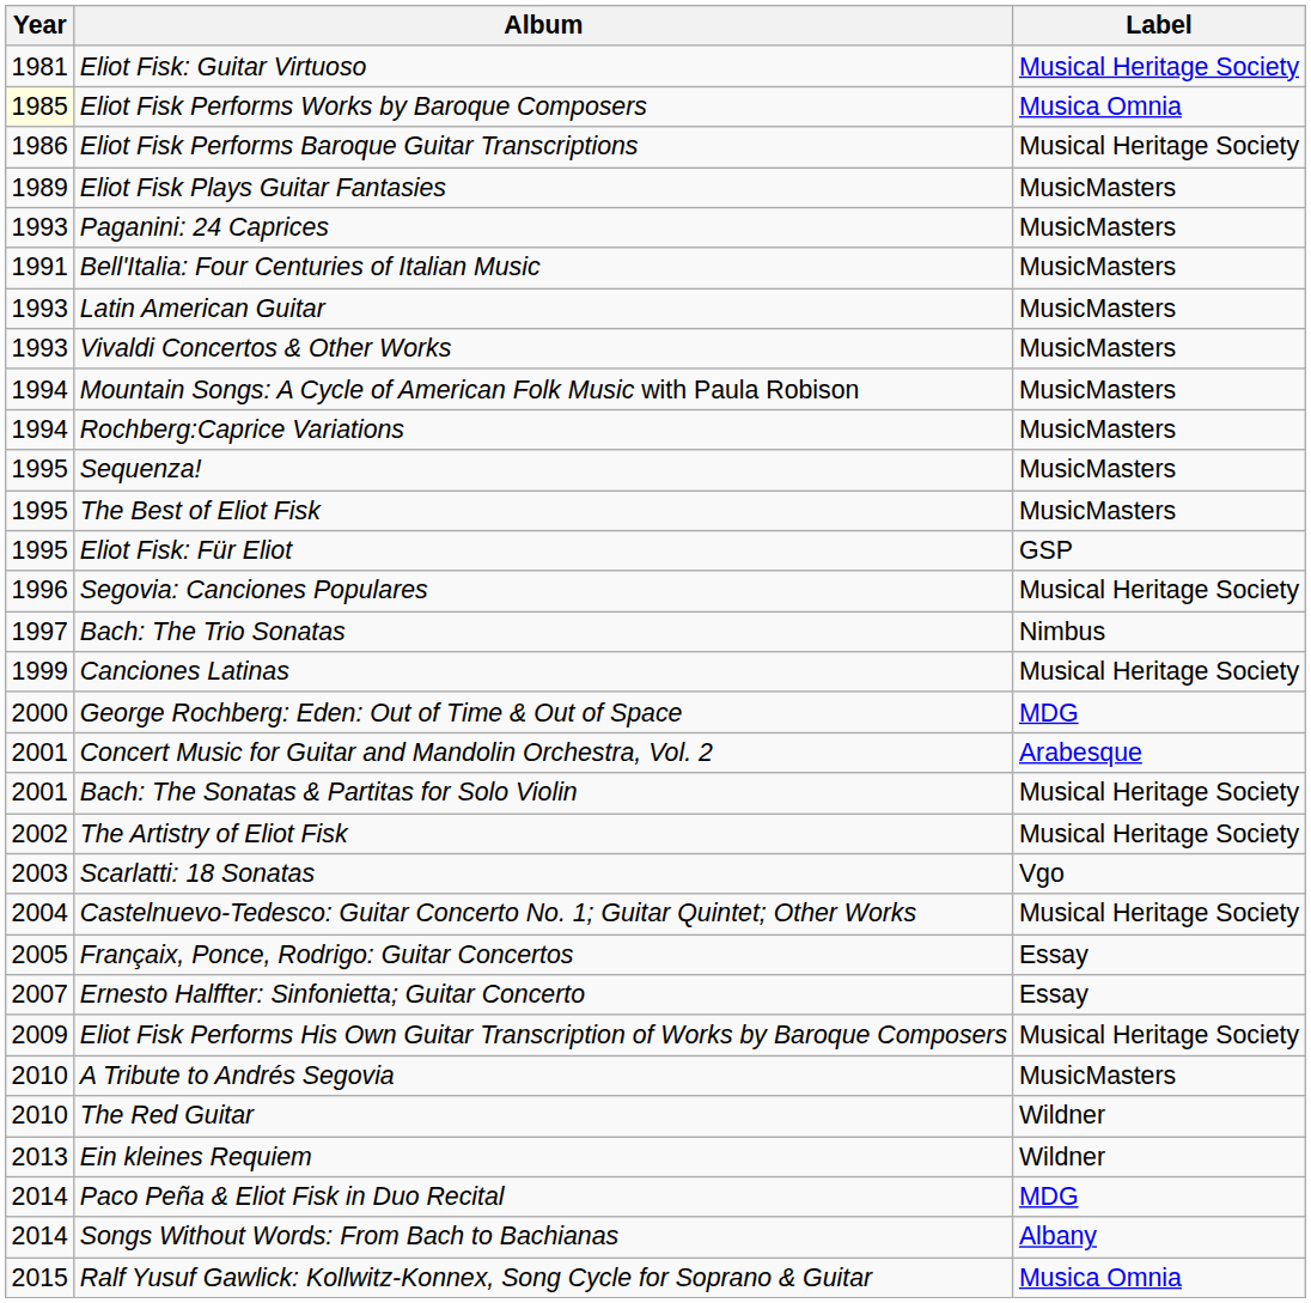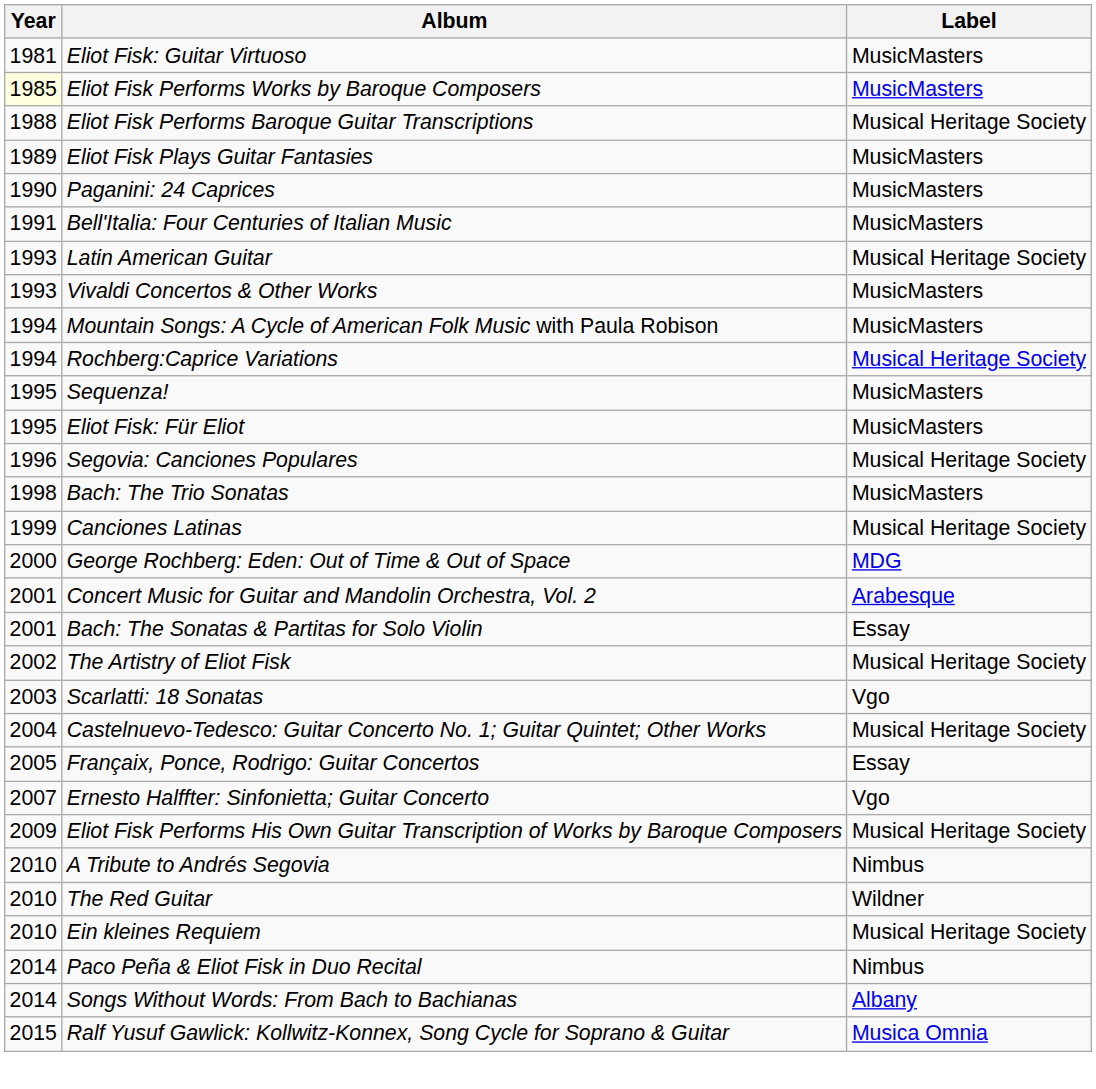 <table class="wikitable sortable">
 <tr>
 <th>Year</th>
 <th>Album</th>
 <th>Label</th>
 </tr>
 <tr>
 <td>1981</td>
 <td><em>Eliot Fisk: Guitar Virtuoso</em></td>
-<td><a href='#'>Musical Heritage Society</a></td>
+<td>MusicMasters</td>
 </tr>
 <tr>
 <td style="background: lightyellow;">1985</td>
 <td><em>Eliot Fisk Performs Works by Baroque Composers</em></td>
-<td><a href='#'>Musica Omnia</a></td>
+<td><a href='#'>MusicMasters</a></td>
 </tr>
 <tr>
-<td>1986</td>
+<td>1988</td>
 <td><em>Eliot Fisk Performs Baroque Guitar Transcriptions</em></td>
 <td>Musical Heritage Society</td>
 </tr>
 <tr>
 <td>1989</td>
 <td><em>Eliot Fisk Plays Guitar Fantasies</em></td>
 <td>MusicMasters</td>
 </tr>
 <tr>
-<td>1993</td>
+<td>1990</td>
 <td><em>Paganini: 24 Caprices</em></td>
 <td>MusicMasters</td>
 </tr>
 <tr>
 <td>1991</td>
 <td><em>Bell'Italia: Four Centuries of Italian Music</em></td>
 <td>MusicMasters</td>
 </tr>
 <tr>
 <td>1993</td>
 <td><em>Latin American Guitar</em></td>
-<td>MusicMasters</td>
+<td>Musical Heritage Society</td>
 </tr>
 <tr>
 <td>1993</td>
 <td><em>Vivaldi Concertos & Other Works</em></td>
 <td>MusicMasters</td>
 </tr>
 <tr>
 <td>1994</td>
 <td><em>Mountain Songs: A Cycle of American Folk Music</em>  with Paula Robison</td>
 <td>MusicMasters</td>
 </tr>
 <tr>
 <td>1994</td>
 <td><em>Rochberg:Caprice Variations</em></td>
-<td>MusicMasters</td>
+<td><a href='#'>Musical Heritage Society</a></td>
 </tr>
 <tr>
 <td>1995</td>
 <td><em>Sequenza!</em></td>
 <td>MusicMasters</td>
 </tr>
 <tr>
 <td>1995</td>
-<td><em>The Best of Eliot Fisk</em></td>
+<td><em>Eliot Fisk: Für Eliot</em></td>
 <td>MusicMasters</td>
-</tr>
-<tr>
-<td>1995</td>
-<td><em>Eliot Fisk: Für Eliot</em></td>
-<td>GSP</td>
 </tr>
 <tr>
 <td>1996</td>
 <td><em>Segovia: Canciones Populares</em></td>
 <td>Musical Heritage Society</td>
 </tr>
 <tr>
-<td>1997</td>
+<td>1998</td>
 <td><em>Bach: The Trio Sonatas</em></td>
-<td>Nimbus</td>
+<td>MusicMasters</td>
 </tr>
 <tr>
 <td>1999</td>
 <td><em>Canciones Latinas</em></td>
 <td>Musical Heritage Society</td>
 </tr>
 <tr>
 <td>2000</td>
 <td><em>George Rochberg: Eden: Out of Time & Out of Space</em></td>
 <td><a href='#'>MDG</a></td>
 </tr>
 <tr>
 <td>2001</td>
 <td><em>Concert Music for Guitar and Mandolin Orchestra, Vol. 2</em></td>
 <td><a href='#'>Arabesque</a></td>
 </tr>
 <tr>
 <td>2001</td>
 <td><em>Bach: The Sonatas & Partitas for Solo Violin</em></td>
-<td>Musical Heritage Society</td>
+<td>Essay</td>
 </tr>
 <tr>
 <td>2002</td>
 <td><em>The Artistry of Eliot Fisk</em></td>
 <td>Musical Heritage Society</td>
 </tr>
 <tr>
 <td>2003</td>
 <td><em>Scarlatti: 18 Sonatas</em></td>
 <td>Vgo</td>
 </tr>
 <tr>
 <td>2004</td>
 <td><em>Castelnuevo-Tedesco: Guitar Concerto No. 1; Guitar Quintet; Other Works</em></td>
 <td>Musical Heritage Society</td>
 </tr>
 <tr>
 <td>2005</td>
 <td><em>Françaix, Ponce, Rodrigo: Guitar Concertos</em></td>
 <td>Essay</td>
 </tr>
 <tr>
 <td>2007</td>
 <td><em>Ernesto Halffter: Sinfonietta; Guitar Concerto</em></td>
-<td>Essay</td>
+<td>Vgo</td>
 </tr>
 <tr>
 <td>2009</td>
 <td><em>Eliot Fisk Performs His Own Guitar Transcription of Works by Baroque Composers</em></td>
 <td>Musical Heritage Society</td>
 </tr>
 <tr>
 <td>2010</td>
 <td><em>A Tribute to Andrés Segovia</em></td>
-<td>MusicMasters</td>
+<td>Nimbus</td>
 </tr>
 <tr>
 <td>2010</td>
 <td><em>The Red Guitar</em></td>
 <td>Wildner</td>
 </tr>
 <tr>
-<td>2013</td>
+<td>2010</td>
 <td><em>Ein kleines Requiem</em></td>
-<td>Wildner</td>
+<td>Musical Heritage Society</td>
 </tr>
 <tr>
 <td>2014</td>
 <td><em>Paco Peña & Eliot Fisk in Duo Recital</em></td>
-<td><a href='#'>MDG</a></td>
+<td>Nimbus</td>
 </tr>
 <tr>
 <td>2014</td>
 <td><em>Songs Without Words: From Bach to Bachianas</em></td>
 <td><a href='#'>Albany</a></td>
 </tr>
 <tr>
 <td>2015</td>
 <td><em>Ralf Yusuf Gawlick: Kollwitz-Konnex, Song Cycle for Soprano & Guitar</em></td>
 <td><a href='#'>Musica Omnia</a></td>
 </tr>
 </table>
